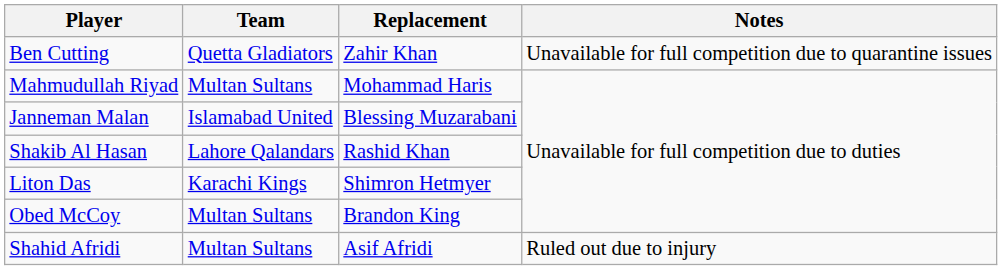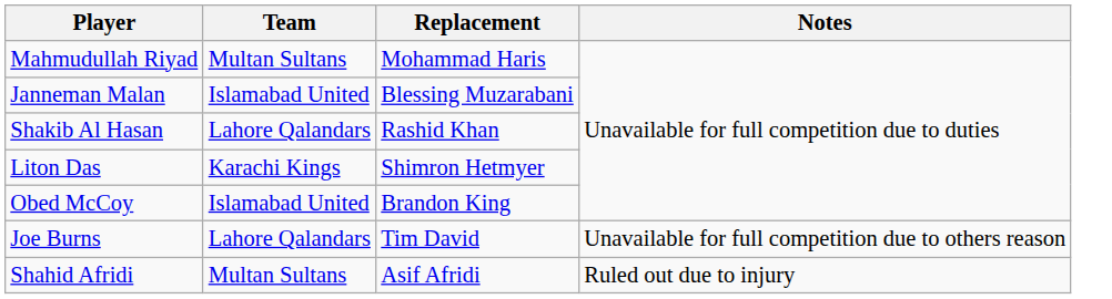 <table class="wikitable">
 <tr>
 <th>Player</th>
 <th>Team</th>
 <th>Replacement</th>
 <th>Notes</th>
-</tr>
-<tr>
-<td><a href='#'>Ben Cutting</a></td>
-<td><a href='#'>Quetta Gladiators</a></td>
-<td><a href='#'>Zahir Khan</a></td>
-<td>Unavailable for full competition due to quarantine issues</td>
 </tr>
 <tr>
 <td><a href='#'>Mahmudullah Riyad</a></td>
 <td><a href='#'>Multan Sultans</a></td>
 <td><a href='#'>Mohammad Haris</a></td>
 <td rowspan="5">Unavailable for full competition due to duties</td>
 </tr>
 <tr>
 <td><a href='#'>Janneman Malan</a></td>
 <td><a href='#'>Islamabad United</a></td>
 <td><a href='#'>Blessing Muzarabani</a></td>
 </tr>
 <tr>
 <td><a href='#'>Shakib Al Hasan</a></td>
 <td><a href='#'>Lahore Qalandars</a></td>
 <td><a href='#'>Rashid Khan</a></td>
 </tr>
 <tr>
 <td><a href='#'>Liton Das</a></td>
 <td><a href='#'>Karachi Kings</a></td>
 <td><a href='#'>Shimron Hetmyer</a></td>
 </tr>
 <tr>
 <td><a href='#'>Obed McCoy</a></td>
-<td><a href='#'>Multan Sultans</a></td>
+<td><a href='#'>Islamabad United</a></td>
 <td><a href='#'>Brandon King</a></td>
+</tr>
+<tr>
+<td><a href='#'>Joe Burns</a></td>
+<td><a href='#'>Lahore Qalandars</a></td>
+<td><a href='#'>Tim David</a></td>
+<td>Unavailable for full competition due to others reason</td>
 </tr>
 <tr>
 <td><a href='#'>Shahid Afridi</a></td>
 <td><a href='#'>Multan Sultans</a></td>
 <td><a href='#'>Asif Afridi</a></td>
 <td>Ruled out due to injury</td>
 </tr>
 </table>
